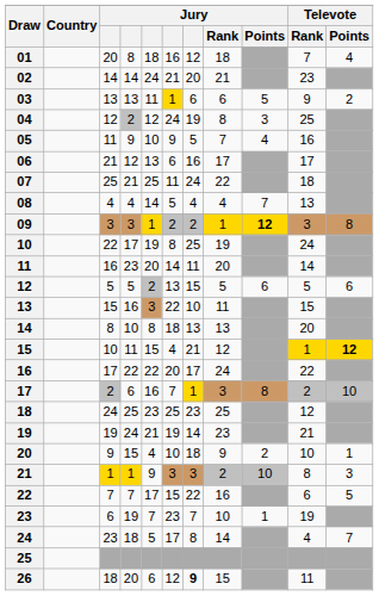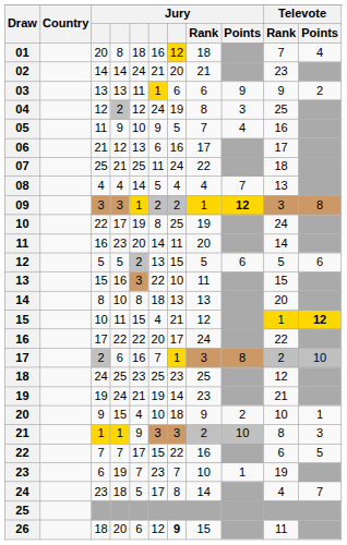 <table class="sortable wikitable collapsible plainrowheaders" style="text-align:center;">
 <tr>
 </tr>
 <tr>
 <th scope="col" rowspan="2">Draw</th>
 <th scope="col" rowspan="2">Country</th>
 <th scope="col" colspan="7">Jury</th>
 <th scope="col" colspan="2">Televote</th>
 </tr>
 <tr>
 <th scope="col"><small></small></th>
 <th scope="col"><small></small></th>
 <th scope="col"><small></small></th>
 <th scope="col"><small></small></th>
 <th scope="col"><small></small></th>
 <th scope="col">Rank</th>
 <th scope="col">Points</th>
 <th scope="col">Rank</th>
 <th scope="col">Points</th>
 </tr>
 <tr>
 <th scope="row" style="text-align:center;">01</th>
 <td style="text-align:left;"></td>
 <td>20</td>
 <td>8</td>
 <td>18</td>
 <td>16</td>
-<td>12</td>
+<td style="background: gold;">12</td>
 <td>18</td>
 <td style="background:#AAAAAA;"></td>
 <td>7</td>
 <td>4</td>
 </tr>
 <tr>
 <th scope="row" style="text-align:center;">02</th>
 <td style="text-align:left;"></td>
 <td>14</td>
 <td>14</td>
 <td>24</td>
 <td>21</td>
 <td>20</td>
 <td>21</td>
 <td style="background:#AAAAAA;"></td>
 <td>23</td>
 <td style="background:#AAAAAA;"></td>
 </tr>
 <tr>
 <th scope="row" style="text-align:center;">03</th>
 <td style="text-align:left;"></td>
 <td>13</td>
 <td>13</td>
 <td>11</td>
 <td style="background:gold;">1</td>
 <td>6</td>
 <td>6</td>
-<td>5</td>
+<td>9</td>
 <td>9</td>
 <td>2</td>
 </tr>
 <tr>
 <th scope="row" style="text-align:center;">04</th>
 <td style="text-align:left;"></td>
 <td>12</td>
 <td style="background:silver;">2</td>
 <td>12</td>
 <td>24</td>
 <td>19</td>
 <td>8</td>
 <td>3</td>
 <td>25</td>
 <td style="background:#AAAAAA;"></td>
 </tr>
 <tr>
 <th scope="row" style="text-align:center;">05</th>
 <td style="text-align:left;"></td>
 <td>11</td>
 <td>9</td>
 <td>10</td>
 <td>9</td>
 <td>5</td>
 <td>7</td>
 <td>4</td>
 <td>16</td>
 <td style="background:#AAAAAA;"></td>
 </tr>
 <tr>
 <th scope="row" style="text-align:center;">06</th>
 <td style="text-align:left;"></td>
 <td>21</td>
 <td>12</td>
 <td>13</td>
 <td>6</td>
 <td>16</td>
 <td>17</td>
 <td style="background:#AAAAAA;"></td>
 <td>17</td>
 <td style="background:#AAAAAA;"></td>
 </tr>
 <tr>
 <th scope="row" style="text-align:center;">07</th>
 <td style="text-align:left;"></td>
 <td>25</td>
 <td>21</td>
 <td>25</td>
 <td>11</td>
 <td>24</td>
 <td>22</td>
 <td style="background:#AAAAAA;"></td>
 <td>18</td>
 <td style="background:#AAAAAA;"></td>
 </tr>
 <tr>
 <th scope="row" style="text-align:center;">08</th>
 <td style="text-align:left;"></td>
 <td>4</td>
 <td>4</td>
 <td>14</td>
 <td>5</td>
 <td>4</td>
 <td>4</td>
 <td>7</td>
 <td>13</td>
 <td style="background:#AAAAAA;"></td>
 </tr>
 <tr>
 <th scope="row" style="text-align:center;">09</th>
 <td style="text-align:left;"></td>
 <td style="background:#CC9966;">3</td>
 <td style="background:#CC9966;">3</td>
 <td style="background:gold;">1</td>
 <td style="background:silver;">2</td>
 <td style="background:silver;">2</td>
 <td style="background:gold;">1</td>
 <td style="background:gold;"><strong>12</strong></td>
 <td style="background:#CC9966;">3</td>
 <td style="background:#CC9966;">8</td>
 </tr>
 <tr>
 <th scope="row" style="text-align:center;">10</th>
 <td style="text-align:left;"></td>
 <td>22</td>
 <td>17</td>
 <td>19</td>
 <td>8</td>
 <td>25</td>
 <td>19</td>
 <td style="background:#AAAAAA;"></td>
 <td>24</td>
 <td style="background:#AAAAAA;"></td>
 </tr>
 <tr>
 <th scope="row" style="text-align:center;">11</th>
 <td style="text-align:left;"></td>
 <td>16</td>
 <td>23</td>
 <td>20</td>
 <td>14</td>
 <td>11</td>
 <td>20</td>
 <td style="background:#AAAAAA;"></td>
 <td>14</td>
 <td style="background:#AAAAAA;"></td>
 </tr>
 <tr>
 <th scope="row" style="text-align:center;">12</th>
 <td style="text-align:left;"></td>
 <td>5</td>
 <td>5</td>
 <td style="background:silver;">2</td>
 <td>13</td>
 <td>15</td>
 <td>5</td>
 <td>6</td>
 <td>5</td>
 <td>6</td>
 </tr>
 <tr>
 <th scope="row" style="text-align:center;">13</th>
 <td style="text-align:left;"></td>
 <td>15</td>
 <td>16</td>
 <td style="background:#CC9966;">3</td>
 <td>22</td>
 <td>10</td>
 <td>11</td>
 <td style="background:#AAAAAA;"></td>
 <td>15</td>
 <td style="background:#AAAAAA;"></td>
 </tr>
 <tr>
 <th scope="row" style="text-align:center;">14</th>
 <td style="text-align:left;"></td>
 <td>8</td>
 <td>10</td>
 <td>8</td>
 <td>18</td>
 <td>13</td>
 <td>13</td>
 <td style="background:#AAAAAA;"></td>
 <td>20</td>
 <td style="background:#AAAAAA;"></td>
 </tr>
 <tr>
 <th scope="row" style="text-align:center;">15</th>
 <td style="text-align:left;"></td>
 <td>10</td>
 <td>11</td>
 <td>15</td>
 <td>4</td>
 <td>21</td>
 <td>12</td>
 <td style="background:#AAAAAA;"></td>
 <td style="background:gold;">1</td>
 <td style="background:gold;"><strong>12</strong></td>
 </tr>
 <tr>
 <th scope="row" style="text-align:center;">16</th>
 <td style="text-align:left;"></td>
 <td>17</td>
 <td>22</td>
 <td>22</td>
 <td>20</td>
 <td>17</td>
 <td>24</td>
 <td style="background:#AAAAAA;"></td>
 <td>22</td>
 <td style="background:#AAAAAA;"></td>
 </tr>
 <tr>
 <th scope="row" style="text-align:center;">17</th>
 <td style="text-align:left;"></td>
 <td style="background:silver;">2</td>
 <td>6</td>
 <td>16</td>
 <td>7</td>
 <td style="background:gold;">1</td>
 <td style="background:#CC9966;">3</td>
 <td style="background:#CC9966;">8</td>
 <td style="background:silver;">2</td>
 <td style="background:silver;">10</td>
 </tr>
 <tr>
 <th scope="row" style="text-align:center;">18</th>
 <td style="text-align:left;"></td>
 <td>24</td>
 <td>25</td>
 <td>23</td>
 <td>25</td>
 <td>23</td>
 <td>25</td>
 <td style="background:#AAAAAA;"></td>
 <td>12</td>
 <td style="background:#AAAAAA;"></td>
 </tr>
 <tr>
 <th scope="row" style="text-align:center;">19</th>
 <td style="text-align:left;"></td>
 <td>19</td>
 <td>24</td>
 <td>21</td>
 <td>19</td>
 <td>14</td>
 <td>23</td>
 <td style="background:#AAAAAA;"></td>
 <td>21</td>
 <td style="background:#AAAAAA;"></td>
 </tr>
 <tr>
 <th scope="row" style="text-align:center;">20</th>
 <td style="text-align:left;"></td>
 <td>9</td>
 <td>15</td>
 <td>4</td>
 <td>10</td>
 <td>18</td>
 <td>9</td>
 <td>2</td>
 <td>10</td>
 <td>1</td>
 </tr>
 <tr>
 <th scope="row" style="text-align:center;">21</th>
 <td style="text-align:left;"></td>
 <td style="background:gold;">1</td>
 <td style="background:gold;">1</td>
 <td>9</td>
 <td style="background:#CC9966;">3</td>
 <td style="background:#CC9966;">3</td>
 <td style="background:silver;">2</td>
 <td style="background:silver;">10</td>
 <td>8</td>
 <td>3</td>
 </tr>
 <tr>
 <th scope="row" style="text-align:center;">22</th>
 <td style="text-align:left;"></td>
 <td>7</td>
 <td>7</td>
 <td>17</td>
 <td>15</td>
 <td>22</td>
 <td>16</td>
 <td style="background:#AAAAAA;"></td>
 <td>6</td>
 <td>5</td>
 </tr>
 <tr>
 <th scope="row" style="text-align:center;">23</th>
 <td style="text-align:left;"></td>
 <td>6</td>
 <td>19</td>
 <td>7</td>
 <td>23</td>
 <td>7</td>
 <td>10</td>
 <td>1</td>
 <td>19</td>
 <td style="background:#AAAAAA;"></td>
 </tr>
 <tr>
 <th scope="row" style="text-align:center;">24</th>
 <td style="text-align:left;"></td>
 <td>23</td>
 <td>18</td>
 <td>5</td>
 <td>17</td>
 <td>8</td>
 <td>14</td>
 <td style="background:#AAAAAA;"></td>
 <td>4</td>
 <td>7</td>
 </tr>
 <tr class="sortbottom">
 <th scope="row" style="text-align:center;">25</th>
 <td style="text-align:left;"></td>
 <td style="background:#AAAAAA;"></td>
 <td style="background:#AAAAAA;"></td>
 <td style="background:#AAAAAA;"></td>
 <td style="background:#AAAAAA;"></td>
 <td style="background:#AAAAAA;"></td>
 <td style="background:#AAAAAA;"></td>
 <td style="background:#AAAAAA;"></td>
 <td style="background:#AAAAAA;"></td>
 <td style="background:#AAAAAA;"></td>
 </tr>
 <tr>
 <th scope="row" style="text-align:center;">26</th>
 <td style="text-align:left;"></td>
 <td>18</td>
 <td>20</td>
 <td>6</td>
 <td>12</td>
 <td><strong>9</strong></td>
 <td>15</td>
 <td style="background:#AAAAAA;"></td>
 <td>11</td>
 <td style="background:#AAAAAA;"></td>
 </tr>
 </table>
